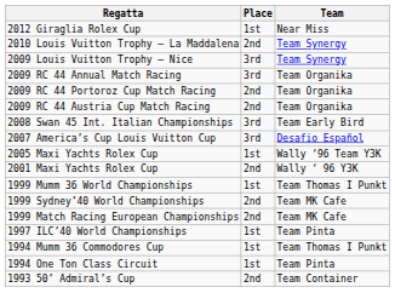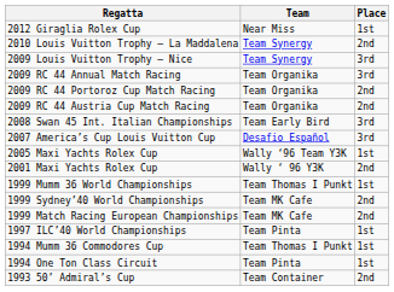 <table class="wikitable">
 <tr>
 <th>Regatta</th>
+<th>Team</th>
 <th>Place</th>
-<th>Team</th>
 </tr>
 <tr>
 <td>2012 Giraglia Rolex Cup</td>
+<td>Near Miss</td>
 <td>1st</td>
-<td>Near Miss</td>
 </tr>
 <tr>
 <td>2010 Louis Vuitton Trophy – La Maddalena</td>
+<td><a href='#'>Team Synergy</a></td>
 <td>2nd</td>
-<td><a href='#'>Team Synergy</a></td>
 </tr>
 <tr>
 <td>2009 Louis Vuitton Trophy – Nice</td>
+<td><a href='#'>Team Synergy</a></td>
 <td>3rd</td>
-<td><a href='#'>Team Synergy</a></td>
 </tr>
 <tr>
 <td>2009 RC 44 Annual Match Racing</td>
+<td>Team Organika</td>
 <td>3rd</td>
-<td>Team Organika</td>
 </tr>
 <tr>
 <td>2009 RC 44 Portoroz Cup Match Racing</td>
+<td>Team Organika</td>
 <td>2nd</td>
-<td>Team Organika</td>
 </tr>
 <tr>
 <td>2009 RC 44 Austria Cup Match Racing</td>
+<td>Team Organika</td>
 <td>2nd</td>
-<td>Team Organika</td>
 </tr>
 <tr>
 <td>2008 Swan 45 Int. Italian Championships</td>
+<td>Team Early Bird</td>
 <td>3rd</td>
-<td>Team Early Bird</td>
 </tr>
 <tr>
 <td>2007 America’s Cup Louis Vuitton Cup</td>
+<td><a href='#'>Desafio Español</a></td>
 <td>3rd</td>
-<td><a href='#'>Desafio Español</a></td>
 </tr>
 <tr>
 <td>2005 Maxi Yachts Rolex Cup</td>
+<td>Wally ‘96 Team Y3K</td>
 <td>1st</td>
-<td>Wally ‘96 Team Y3K</td>
 </tr>
 <tr>
 <td>2001 Maxi Yachts Rolex Cup</td>
+<td>Wally ‘ 96 Y3K</td>
 <td>2nd</td>
-<td>Wally ‘ 96 Y3K</td>
 </tr>
 <tr>
 <td>1999 Mumm 36 World Championships</td>
+<td>Team Thomas I Punkt</td>
 <td>1st</td>
-<td>Team Thomas I Punkt</td>
 </tr>
 <tr>
 <td>1999 Sydney’40 World Championships</td>
+<td>Team MK Cafe</td>
 <td>2nd</td>
-<td>Team MK Cafe</td>
 </tr>
 <tr>
 <td>1999 Match Racing European Championships</td>
+<td>Team MK Cafe</td>
 <td>2nd</td>
-<td>Team MK Cafe</td>
 </tr>
 <tr>
 <td>1997 ILC’40 World Championships</td>
+<td>Team Pinta</td>
 <td>1st</td>
-<td>Team Pinta</td>
 </tr>
 <tr>
 <td>1994 Mumm 36 Commodores Cup</td>
+<td>Team Thomas I Punkt</td>
 <td>1st</td>
-<td>Team Thomas I Punkt</td>
 </tr>
 <tr>
 <td>1994 One Ton Class Circuit</td>
+<td>Team Pinta</td>
 <td>1st</td>
-<td>Team Pinta</td>
 </tr>
 <tr>
 <td>1993 50’ Admiral’s Cup</td>
+<td>Team Container</td>
 <td>2nd</td>
-<td>Team Container</td>
 </tr>
 </table>
